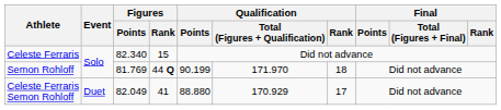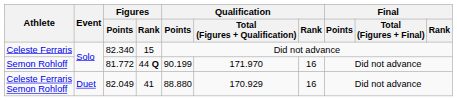 <table class="wikitable" style="font-size:90%">
 <tr>
 <th rowspan="2">Athlete</th>
 <th rowspan="2">Event</th>
 <th colspan=2>Figures</th>
 <th colspan=3>Qualification</th>
 <th colspan=3>Final</th>
 </tr>
 <tr style="font-size:95%">
 <th>Points</th>
 <th>Rank</th>
 <th>Points</th>
 <th>Total<br>(Figures + Qualification)</th>
 <th>Rank</th>
 <th>Points</th>
 <th>Total<br>(Figures + Final)</th>
 <th>Rank</th>
 </tr>
 <tr align=center>
 <td align=left><a href='#'>Celeste Ferraris</a></td>
 <td align=left rowspan=2><a href='#'>Solo</a></td>
 <td>82.340</td>
 <td>15</td>
 <td colspan=6>Did not advance</td>
 </tr>
 <tr align=center>
 <td align=left><a href='#'>Semon Rohloff</a></td>
-<td>81.769</td>
+<td>81.772</td>
 <td>44 <strong>Q</strong></td>
 <td>90.199</td>
 <td>171.970</td>
-<td>18</td>
+<td>16</td>
 <td colspan=3>Did not advance</td>
 </tr>
 <tr align=center>
 <td align=left><a href='#'>Celeste Ferraris</a><br><a href='#'>Semon Rohloff</a></td>
 <td align=left><a href='#'>Duet</a></td>
 <td>82.049</td>
 <td>41</td>
 <td>88.880</td>
 <td>170.929</td>
-<td>17</td>
+<td>16</td>
 <td colspan=3>Did not advance</td>
 </tr>
 </table>
